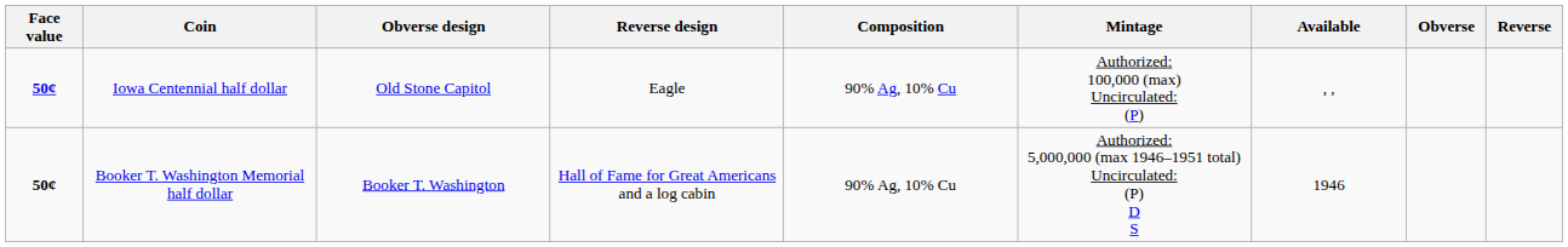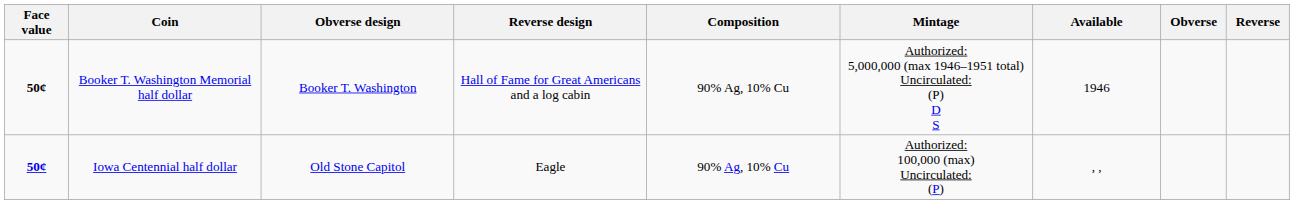 <table class="wikitable">
 <tr>
 <th width="5%">Face value</th>
 <th width="15%">Coin</th>
 <th width="15%">Obverse design</th>
 <th width="15%">Reverse design</th>
 <th width="15%">Composition</th>
 <th width="15%">Mintage</th>
 <th width="10%">Available</th>
 <th>Obverse</th>
 <th>Reverse</th>
 </tr>
 <tr>
+<td align="center"><strong>50¢</strong></td>
+<td align="center"><a href='#'>Booker T. Washington Memorial half dollar</a></td>
+<td align="center"><a href='#'>Booker T. Washington</a></td>
+<td align="center"><a href='#'>Hall of Fame for Great Americans</a> and a log cabin</td>
+<td align="center">90% Ag, 10% Cu</td>
+<td align="center"><u>Authorized:</u><br>5,000,000 (max 1946–1951 total)<br><u>Uncirculated:</u><br> (P) <br>  <a href='#'>D</a> <br>  <a href='#'>S</a></td>
+<td align="center">1946</td>
+<td></td>
+<td></td>
+</tr>
+<tr>
 <td align="center"><strong><a href='#'>50¢</a></strong></td>
 <td align="center"><a href='#'>Iowa Centennial half dollar</a></td>
 <td align="center"><a href='#'>Old Stone Capitol</a></td>
 <td align="center">Eagle</td>
 <td align="center">90% <a href='#'>Ag</a>, 10% <a href='#'>Cu</a></td>
 <td align="center"><u>Authorized:</u><br>100,000 (max)<br><u>Uncirculated:</u><br> (<a href='#'>P</a>)</td>
 <td align="center">, , </td>
 <td></td>
 <td></td>
 </tr>
-<tr>
-<td align="center"><strong>50¢</strong></td>
-<td align="center"><a href='#'>Booker T. Washington Memorial half dollar</a></td>
-<td align="center"><a href='#'>Booker T. Washington</a></td>
-<td align="center"><a href='#'>Hall of Fame for Great Americans</a> and a log cabin</td>
-<td align="center">90% Ag, 10% Cu</td>
-<td align="center"><u>Authorized:</u><br>5,000,000 (max 1946–1951 total)<br><u>Uncirculated:</u><br> (P) <br>  <a href='#'>D</a> <br>  <a href='#'>S</a></td>
-<td align="center">1946</td>
-<td></td>
-<td></td>
-</tr>
 </table>
